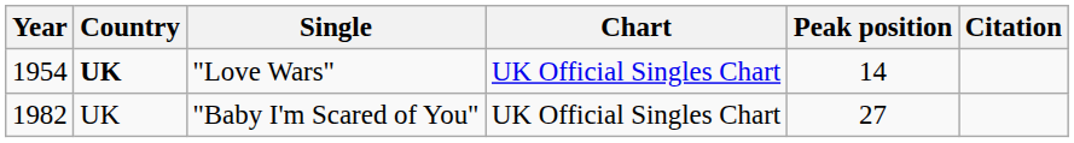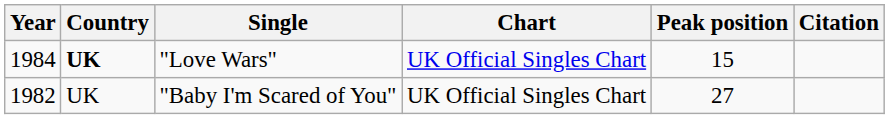 <table class="wikitable">
 <tr>
 <th align="left">Year</th>
 <th align="left">Country</th>
 <th align="left">Single</th>
 <th align="left">Chart</th>
 <th align="left">Peak position</th>
 <th align="left">Citation</th>
 </tr>
 <tr>
-<td align="left">1954</td>
+<td align="left">1984</td>
 <td align="left"><strong>UK</strong></td>
 <td align="left">"Love Wars"</td>
 <td align="left"><a href='#'>UK Official Singles Chart</a></td>
-<td align="center">14</td>
+<td align="center">15</td>
 <td align="center"></td>
 </tr>
 <tr>
 <td align="left">1982</td>
 <td align="left">UK</td>
 <td align="left">"Baby I'm Scared of You"</td>
 <td align="left">UK Official Singles Chart</td>
 <td align="center">27</td>
 <td align="center"></td>
 </tr>
 </table>
